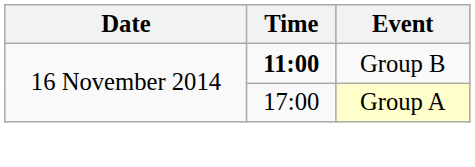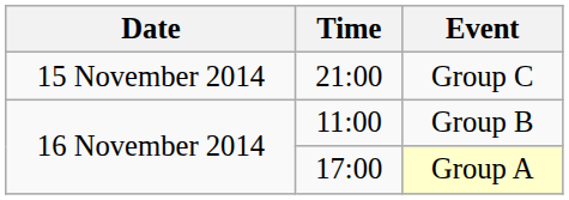 <table class = "wikitable" style="text-align:center;">
 <tr>
 <th width=150>Date</th>
 <th width=50>Time</th>
 <th width=80>Event</th>
 </tr>
 <tr>
+<td>15 November 2014</td>
+<td>21:00</td>
+<td>Group C</td>
+</tr>
+<tr>
 <td rowspan=2>16 November 2014</td>
-<td><strong>11:00</strong></td>
+<td>11:00</td>
 <td>Group B</td>
 </tr>
 <tr>
 <td>17:00</td>
 <td bgcolor=ffffcc>Group A</td>
 </tr>
 </table>
